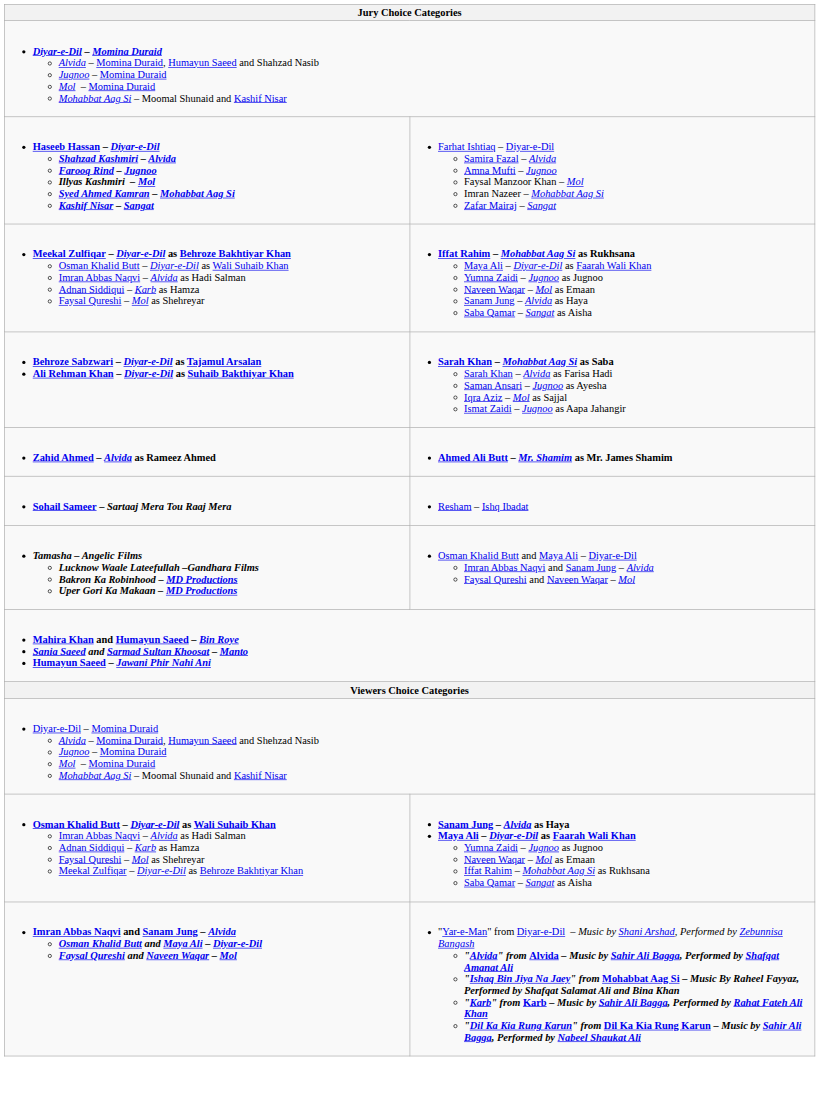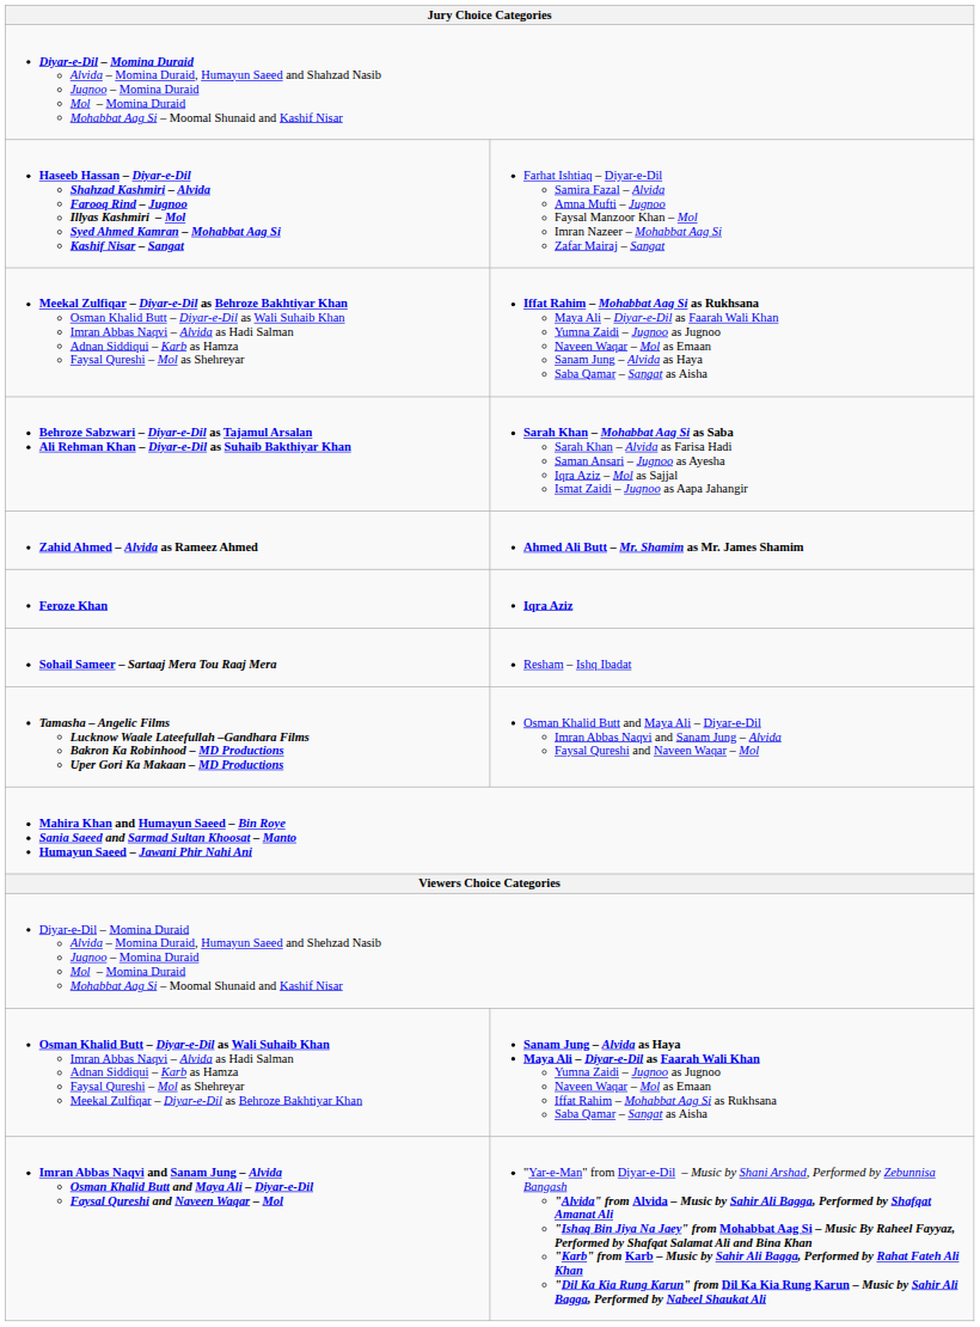 <table class=wikitable>
 <tr>
 <th colspan="2">Jury Choice Categories</th>
 </tr>
 <tr>
 <td colspan="2" valign="top" width="50%"><br><ul><li><strong><em><a href='#'>Diyar-e-Dil</a><em> – </em><a href='#'>Momina Duraid</a></em></strong><ul><li><em><a href='#'>Alvida</a></em> – <a href='#'>Momina Duraid</a>, <a href='#'>Humayun Saeed</a> and Shahzad Nasib</li><li><em><a href='#'>Jugnoo</a></em> – <a href='#'>Momina Duraid</a></li><li><em><a href='#'>Mol</a></em>  – <a href='#'>Momina Duraid</a></li><li><em><a href='#'>Mohabbat Aag Si</a></em> – Moomal Shunaid and <a href='#'>Kashif Nisar</a></li></ul></li></ul></td>
 </tr>
 <tr>
 <td valign="top" width="50%"><br><ul><li><strong><a href='#'>Haseeb Hassan</a> – <em><a href='#'>Diyar-e-Dil</a><strong><em><ul><li><a href='#'>Shahzad Kashmiri</a> – </em><a href='#'>Alvida</a><em></li><li><a href='#'>Farooq Rind</a> – </em><a href='#'>Jugnoo</a><em></li><li>Illyas Kashmiri  – </em><a href='#'>Mol</a><em></li><li><a href='#'>Syed Ahmed Kamran</a> – </em><a href='#'>Mohabbat Aag Si</a><em></li><li><a href='#'>Kashif Nisar</a> – </em><a href='#'>Sangat</a><em></li></ul></li></ul></td>
 <td valign="top" width="50%"><br><ul><li></strong><a href='#'>Farhat Ishtiaq</a> – </em><a href='#'>Diyar-e-Dil</a></em></strong><ul><li><a href='#'>Samira Fazal</a> – <em><a href='#'>Alvida</a></em></li><li><a href='#'>Amna Mufti</a> – <em><a href='#'>Jugnoo</a></em></li><li>Faysal Manzoor Khan – <em><a href='#'>Mol</a></em></li><li>Imran Nazeer – <em><a href='#'>Mohabbat Aag Si</a></em></li><li><a href='#'>Zafar Mairaj</a> – <em><a href='#'>Sangat</a></em></li></ul></li></ul></td>
 </tr>
 <tr>
 <td valign="top" width="50%"><br><ul><li><strong><a href='#'>Meekal Zulfiqar</a> – <em><a href='#'>Diyar-e-Dil</a></em> as <a href='#'>Behroze Bakhtiyar Khan</a></strong><ul><li><a href='#'>Osman Khalid Butt</a> – <em><a href='#'>Diyar-e-Dil</a></em> as <a href='#'>Wali Suhaib Khan</a></li><li><a href='#'>Imran Abbas Naqvi</a> – <em><a href='#'>Alvida</a></em> as Hadi Salman</li><li><a href='#'>Adnan Siddiqui</a> – <em><a href='#'>Karb</a></em> as Hamza</li><li><a href='#'>Faysal Qureshi</a> – <em><a href='#'>Mol</a></em> as Shehreyar</li></ul></li></ul></td>
 <td valign="top" width="50%"><br><ul><li><strong><a href='#'>Iffat Rahim</a> – <em><a href='#'>Mohabbat Aag Si</a></em> as Rukhsana</strong><ul><li><a href='#'>Maya Ali</a> – <em><a href='#'>Diyar-e-Dil</a></em> as <a href='#'>Faarah Wali Khan</a></li><li><a href='#'>Yumna Zaidi</a> – <em><a href='#'>Jugnoo</a></em> as Jugnoo</li><li><a href='#'>Naveen Waqar</a> – <em><a href='#'>Mol</a></em> as Emaan</li><li><a href='#'>Sanam Jung</a> – <em><a href='#'>Alvida</a></em> as Haya</li><li><a href='#'>Saba Qamar</a> – <em><a href='#'>Sangat</a></em> as Aisha</li></ul></li></ul></td>
 </tr>
 <tr>
 <td valign="top" width="50%"><br><ul><li><strong><a href='#'>Behroze Sabzwari</a> – <em><a href='#'>Diyar-e-Dil</a></em> as <a href='#'>Tajamul Arsalan</a></strong></li><li><strong><a href='#'>Ali Rehman Khan</a> – <em><a href='#'>Diyar-e-Dil</a></em> as <a href='#'>Suhaib Bakthiyar Khan</a></strong></li></ul></td>
 <td valign="top" width="50%"><br><ul><li><strong><a href='#'>Sarah Khan</a> – <em><a href='#'>Mohabbat Aag Si</a></em> as Saba</strong><ul><li><a href='#'>Sarah Khan</a> – <em><a href='#'>Alvida</a></em> as Farisa Hadi</li><li><a href='#'>Saman Ansari</a> – <em><a href='#'>Jugnoo</a></em> as Ayesha</li><li><a href='#'>Iqra Aziz</a> – <em><a href='#'>Mol</a></em> as Sajjal</li><li><a href='#'>Ismat Zaidi</a> – <em><a href='#'>Jugnoo</a></em> as Aapa Jahangir</li></ul></li></ul></td>
 </tr>
 <tr>
 <td valign="top" width="50%"><br><ul><li><strong><a href='#'>Zahid Ahmed</a> – <em><a href='#'>Alvida</a></em> as Rameez Ahmed</strong></li></ul></td>
 <td valign="top" width="50%"><br><ul><li><strong><a href='#'>Ahmed Ali Butt</a> – <em><a href='#'>Mr. Shamim</a></em> as Mr. James Shamim</strong></li></ul></td>
+</tr>
+<tr>
+<td valign="top" width="50%"><br><ul><li><strong><a href='#'>Feroze Khan</a></strong></li></ul></td>
+<td valign="top" width="50%"><br><ul><li><strong><a href='#'>Iqra Aziz</a></strong></li></ul></td>
 </tr>
 <tr>
 <td valign="top" width="50%"><br><ul><li><strong><a href='#'>Sohail Sameer</a> – <em>Sartaaj Mera Tou Raaj Mera<strong><em></li></ul></td>
 <td valign="top" width="50%"><br><ul><li></strong><a href='#'>Resham</a> – </em><a href='#'>Ishq Ibadat</a></em></strong></li></ul></td>
 </tr>
 <tr>
 <td valign="top" width="50%"><br><ul><li><strong><em>Tamasha<em> – Angelic Films<strong><ul><li></em>Lucknow Waale Lateefullah<em> –Gandhara Films</li><li></em>Bakron Ka Robinhood<em> – <a href='#'>MD Productions</a></li><li></em>Uper Gori Ka Makaan<em> – <a href='#'>MD Productions</a></li></ul></li></ul></td>
 <td valign="top" width="50%"><br><ul><li></strong><a href='#'>Osman Khalid Butt</a> and <a href='#'>Maya Ali</a> – </em><a href='#'>Diyar-e-Dil</a></em></strong><ul><li><a href='#'>Imran Abbas Naqvi</a> and <a href='#'>Sanam Jung</a> – <em><a href='#'>Alvida</a></em></li><li><a href='#'>Faysal Qureshi</a> and <a href='#'>Naveen Waqar</a> – <em><a href='#'>Mol</a></em></li></ul></li></ul></td>
 </tr>
 <tr>
 <td colspan="2" valign="top" width="50%"><br><ul><li><strong><a href='#'>Mahira Khan</a> and <a href='#'>Humayun Saeed</a> – <em><a href='#'>Bin Roye</a><strong><em></li><li></strong><a href='#'>Sania Saeed</a> and <a href='#'>Sarmad Sultan Khoosat</a> – </em><a href='#'>Manto</a></em></strong></li><li><strong><a href='#'>Humayun Saeed</a> – <em><a href='#'>Jawani Phir Nahi Ani</a><strong><em></li></ul></td>
 </tr>
 <tr>
 <th colspan="2">Viewers Choice Categories</th>
 </tr>
 <tr>
 <td colspan="2" valign="top" width="50%"><br><ul><li></em></strong><a href='#'>Diyar-e-Dil</a></em> – <a href='#'>Momina Duraid</a></strong><ul><li><em><a href='#'>Alvida</a></em> – <a href='#'>Momina Duraid</a>, <a href='#'>Humayun Saeed</a> and Shehzad Nasib</li><li><em><a href='#'>Jugnoo</a></em> – <a href='#'>Momina Duraid</a></li><li><em><a href='#'>Mol</a></em>  – <a href='#'>Momina Duraid</a></li><li><em><a href='#'>Mohabbat Aag Si</a></em> – Moomal Shunaid and <a href='#'>Kashif Nisar</a></li></ul></li></ul></td>
 </tr>
 <tr>
 <td valign="top" width="50%"><br><ul><li><strong><a href='#'>Osman Khalid Butt</a> – <em><a href='#'>Diyar-e-Dil</a></em> as <a href='#'>Wali Suhaib Khan</a></strong><ul><li><a href='#'>Imran Abbas Naqvi</a> – <em><a href='#'>Alvida</a></em> as Hadi Salman</li><li><a href='#'>Adnan Siddiqui</a> – <em><a href='#'>Karb</a></em> as Hamza</li><li><a href='#'>Faysal Qureshi</a> – <em><a href='#'>Mol</a></em> as Shehreyar</li><li><a href='#'>Meekal Zulfiqar</a> – <em><a href='#'>Diyar-e-Dil</a></em> as <a href='#'>Behroze Bakhtiyar Khan</a></li></ul></li></ul></td>
 <td valign="top" width="50%"><br><ul><li><strong><a href='#'>Sanam Jung</a> – <em><a href='#'>Alvida</a></em> as Haya</strong></li><li><strong><a href='#'>Maya Ali</a> – <em><a href='#'>Diyar-e-Dil</a></em> as <a href='#'>Faarah Wali Khan</a></strong><ul><li><a href='#'>Yumna Zaidi</a> – <em><a href='#'>Jugnoo</a></em> as Jugnoo</li><li><a href='#'>Naveen Waqar</a> – <em><a href='#'>Mol</a></em> as Emaan</li><li><a href='#'>Iffat Rahim</a> – <em><a href='#'>Mohabbat Aag Si</a></em> as Rukhsana</li><li><a href='#'>Saba Qamar</a> – <em><a href='#'>Sangat</a></em> as Aisha</li></ul></li></ul></td>
 </tr>
 <tr>
 <td valign="top" width="50%"><br><ul><li><strong><a href='#'>Imran Abbas Naqvi</a> and <a href='#'>Sanam Jung</a> – <em><a href='#'>Alvida</a><strong><em><ul><li><a href='#'>Osman Khalid Butt</a> and <a href='#'>Maya Ali</a> – </em><a href='#'>Diyar-e-Dil</a><em></li><li><a href='#'>Faysal Qureshi</a> and <a href='#'>Naveen Waqar</a> – </em><a href='#'>Mol</a><em></li></ul></li></ul></td>
 <td valign="top" width="50%"><br><ul><li></strong>"<a href='#'>Yar-e-Man</a>" from </em><a href='#'>Diyar-e-Dil</a><em>  – Music by <a href='#'>Shani Arshad</a>, Performed by <a href='#'>Zebunnisa Bangash</a><strong><ul><li>"<a href='#'>Alvida</a>" from </em><a href='#'>Alvida</a><em> – Music by <a href='#'>Sahir Ali Bagga</a>, Performed by <a href='#'>Shafqat Amanat Ali</a></li><li>"<a href='#'>Ishaq Bin Jiya Na Jaey</a>" from </em><a href='#'>Mohabbat Aag Si</a><em> – Music By Raheel Fayyaz, Performed by Shafqat Salamat Ali and Bina Khan</li><li>"<a href='#'>Karb</a>"  from </em><a href='#'>Karb</a><em> – Music by <a href='#'>Sahir Ali Bagga</a>, Performed by <a href='#'>Rahat Fateh Ali Khan</a></li><li>"<a href='#'>Dil Ka Kia Rung Karun</a>" from </em><a href='#'>Dil Ka Kia Rung Karun</a><em> –  Music by <a href='#'>Sahir Ali Bagga</a>, Performed by <a href='#'>Nabeel Shaukat Ali</a></li></ul></li></ul></td>
 </tr>
 </table>
